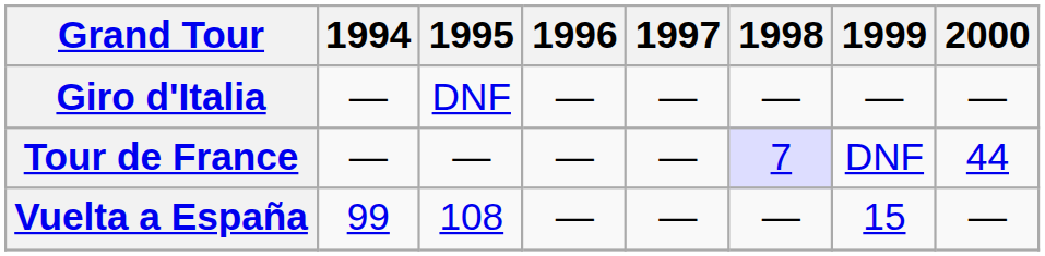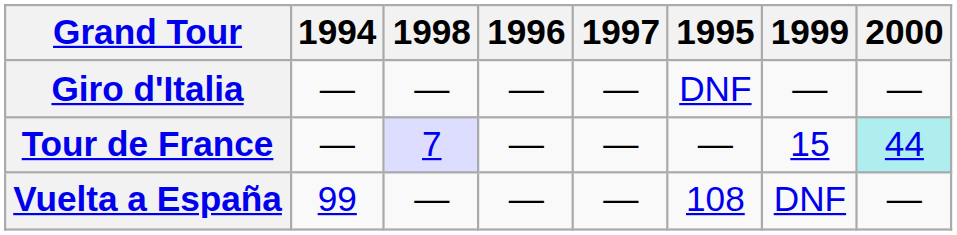 <table class="wikitable plainrowheaders">
 <tr>
 <th scope="col"><a href='#'>Grand Tour</a></th>
 <th scope="col">1994</th>
-<th scope="col">1995</th>
+<th scope="col">1998</th>
 <th scope="col">1996</th>
 <th scope="col">1997</th>
-<th scope="col">1998</th>
+<th scope="col">1995</th>
 <th scope="col">1999</th>
 <th scope="col">2000</th>
 </tr>
 <tr style="text-align:center;">
 <th scope="row"> <a href='#'>Giro d'Italia</a></th>
 <td>—</td>
-<td><a href='#'>DNF</a></td>
 <td>—</td>
 <td>—</td>
 <td>—</td>
+<td><a href='#'>DNF</a></td>
 <td>—</td>
 <td>—</td>
 </tr>
 <tr style="text-align:center;">
 <th scope="row"> <a href='#'>Tour de France</a></th>
 <td>—</td>
+<td style="background:#ddf;"><a href='#'>7</a></td>
 <td>—</td>
 <td>—</td>
 <td>—</td>
-<td style="background:#ddf;"><a href='#'>7</a></td>
-<td><a href='#'>DNF</a></td>
-<td><a href='#'>44</a></td>
+<td><a href='#'>15</a></td>
+<td style="background: paleturquoise;"><a href='#'>44</a></td>
 </tr>
 <tr style="text-align:center;">
 <th scope="row"> <a href='#'>Vuelta a España</a></th>
 <td><a href='#'>99</a></td>
-<td><a href='#'>108</a></td>
 <td>—</td>
 <td>—</td>
 <td>—</td>
-<td><a href='#'>15</a></td>
+<td><a href='#'>108</a></td>
+<td><a href='#'>DNF</a></td>
 <td>—</td>
 </tr>
 </table>
